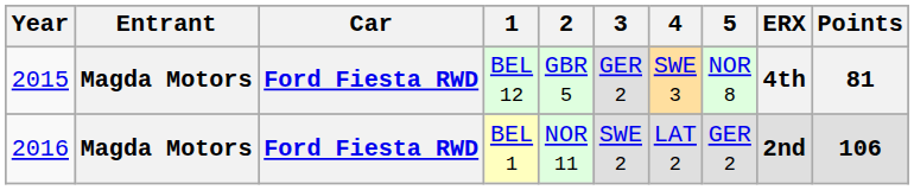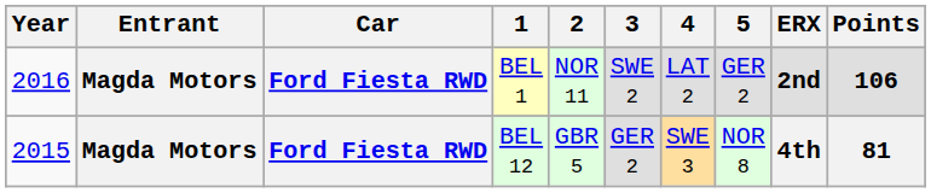 <table class="wikitable" border="1" style="text-align:center; font-size:90%;">
 <tr valign="top">
 <th>Year</th>
 <th>Entrant</th>
 <th>Car</th>
 <th>1</th>
 <th>2</th>
 <th>3</th>
 <th>4</th>
 <th>5</th>
 <th>ERX</th>
 <th>Points</th>
 </tr>
 <tr>
+<td><a href='#'>2016</a></td>
+<th>Magda Motors</th>
+<th><a href='#'>Ford Fiesta RWD</a></th>
+<td style="background:#ffffbf;"><a href='#'>BEL</a><br><small>1</small></td>
+<td style="background:#dfffdf;"><a href='#'>NOR</a><br><small>11</small></td>
+<td style="background:#dfdfdf;"><a href='#'>SWE</a><br><small>2</small></td>
+<td style="background:#dfdfdf;"><a href='#'>LAT</a><br><small>2</small></td>
+<td style="background:#dfdfdf;"><a href='#'>GER</a><br><small>2</small></td>
+<th style="background:#dfdfdf;">2nd</th>
+<th style="background:#dfdfdf;">106</th>
+</tr>
+<tr>
 <td><a href='#'>2015</a></td>
 <th>Magda Motors</th>
 <th><a href='#'>Ford Fiesta RWD</a></th>
 <td style="background:#dfffdf;"><a href='#'>BEL</a><br><small>12</small></td>
 <td style="background:#dfffdf;"><a href='#'>GBR</a><br><small>5</small></td>
 <td style="background:#dfdfdf;"><a href='#'>GER</a><br><small>2</small></td>
 <td style="background:#FFDF9F;"><a href='#'>SWE</a><br><small>3</small></td>
 <td style="background:#dfffdf;"><a href='#'>NOR</a><br><small>8</small></td>
 <th>4th</th>
 <th>81</th>
 </tr>
-<tr>
-<td><a href='#'>2016</a></td>
-<th>Magda Motors</th>
-<th><a href='#'>Ford Fiesta RWD</a></th>
-<td style="background:#ffffbf;"><a href='#'>BEL</a><br><small>1</small></td>
-<td style="background:#dfffdf;"><a href='#'>NOR</a><br><small>11</small></td>
-<td style="background:#dfdfdf;"><a href='#'>SWE</a><br><small>2</small></td>
-<td style="background:#dfdfdf;"><a href='#'>LAT</a><br><small>2</small></td>
-<td style="background:#dfdfdf;"><a href='#'>GER</a><br><small>2</small></td>
-<th style="background:#dfdfdf;">2nd</th>
-<th style="background:#dfdfdf;">106</th>
-</tr>
 </table>
